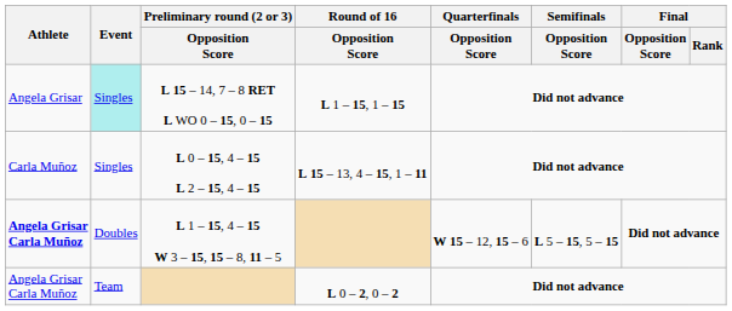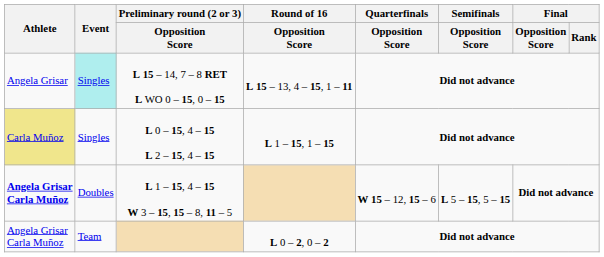 <table class="wikitable" border="1" style="font-size:90%">
 <tr>
 <th rowspan=2>Athlete</th>
 <th rowspan=2>Event</th>
 <th>Preliminary round (2 or 3)</th>
 <th>Round of 16</th>
 <th>Quarterfinals</th>
 <th>Semifinals</th>
 <th colspan=2>Final</th>
 </tr>
 <tr>
 <th>Opposition<br>Score</th>
 <th>Opposition<br>Score</th>
 <th>Opposition<br>Score</th>
 <th>Opposition<br>Score</th>
 <th>Opposition<br>Score</th>
 <th>Rank</th>
 </tr>
 <tr>
 <td><a href='#'>Angela Grisar</a></td>
 <td style="background: paleturquoise;"><a href='#'>Singles</a></td>
 <td align=center><br><strong>L</strong> <strong>15</strong> – 14, 7 – 8 <strong>RET</strong><br><br><strong>L</strong> WO 0 – <strong>15</strong>, 0 – <strong>15</strong></td>
-<td align=center><br><strong>L</strong> 1 – <strong>15</strong>, 1 – <strong>15</strong></td>
+<td align=center><br><strong>L</strong> <strong>15</strong> – 13, 4 – <strong>15</strong>, 1 – <strong>11</strong></td>
 <td align="center" colspan="7"><strong>Did not advance</strong></td>
 </tr>
 <tr>
-<td><a href='#'>Carla Muñoz</a></td>
+<td style="background: khaki;"><a href='#'>Carla Muñoz</a></td>
 <td><a href='#'>Singles</a></td>
 <td align=center><br><strong>L</strong> 0 – <strong>15</strong>, 4 – <strong>15</strong><br><br><strong>L</strong> 2 – <strong>15</strong>, 4 – <strong>15</strong></td>
-<td align=center><br><strong>L</strong> <strong>15</strong> – 13, 4 – <strong>15</strong>, 1 – <strong>11</strong></td>
+<td align=center><br><strong>L</strong> 1 – <strong>15</strong>, 1 – <strong>15</strong></td>
 <td align="center" colspan="7"><strong>Did not advance</strong></td>
 </tr>
 <tr>
 <td><strong><a href='#'>Angela Grisar</a><br><a href='#'>Carla Muñoz</a></strong></td>
 <td><a href='#'>Doubles</a></td>
 <td align=center><br><strong>L</strong> 1 – <strong>15</strong>, 4 – <strong>15</strong><br><br><strong>W</strong> 3 – <strong>15</strong>, <strong>15</strong> – 8, <strong>11</strong> – 5</td>
 <td align=center bgcolor=wheat></td>
 <td align=center><br><strong>W</strong> <strong>15</strong> – 12, <strong>15</strong> – 6</td>
 <td align=center><br><strong>L</strong> 5 – <strong>15</strong>, 5 – <strong>15</strong><br></td>
 <td align="center" colspan="7"><strong>Did not advance</strong></td>
 </tr>
 <tr>
 <td><a href='#'>Angela Grisar</a><br><a href='#'>Carla Muñoz</a></td>
 <td><a href='#'>Team</a></td>
 <td align=center bgcolor=wheat></td>
 <td align=center><br><strong>L</strong> 0 – <strong>2</strong>, 0 – <strong>2</strong></td>
 <td align="center" colspan="7"><strong>Did not advance</strong></td>
 </tr>
 </table>
